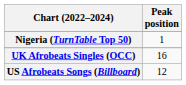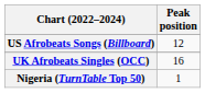 <table class="wikitable sortable plainrowheaders" style="text-align:center">
 <tr>
 <th scope="col">Chart (2022–2024)</th>
 <th scope="col">Peak<br>position</th>
 </tr>
 <tr>
 </tr>
 <tr>
 </tr>
 <tr>
-<th scope="row">Nigeria (<a href='#'><em>TurnTable</em> Top 50</a>)</th>
-<td>1</td>
+<th scope="row">US <a href='#'>Afrobeats Songs</a> (<em><a href='#'>Billboard</a></em>)</th>
+<td>12</td>
 </tr>
 <tr>
 </tr>
 <tr>
 </tr>
 <tr>
 <th scope="row"><a href='#'>UK Afrobeats Singles</a> (<a href='#'>OCC</a>)</th>
 <td>16</td>
 </tr>
 <tr>
-<th scope="row">US <a href='#'>Afrobeats Songs</a> (<em><a href='#'>Billboard</a></em>)</th>
-<td>12</td>
+<th scope="row">Nigeria (<a href='#'><em>TurnTable</em> Top 50</a>)</th>
+<td>1</td>
 </tr>
 </table>
